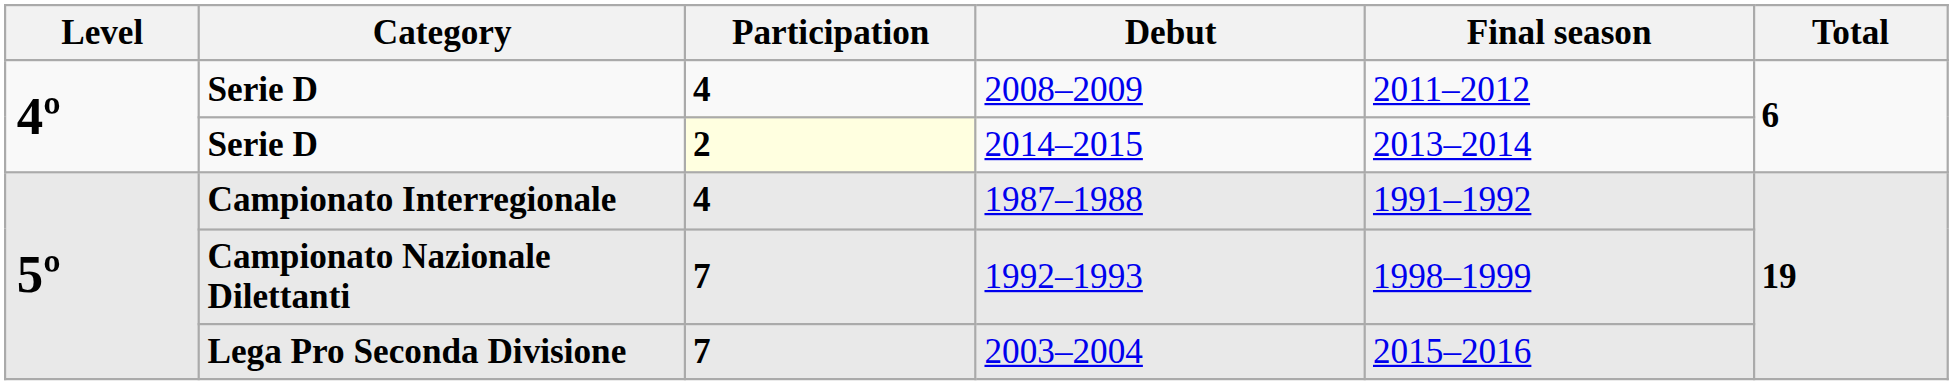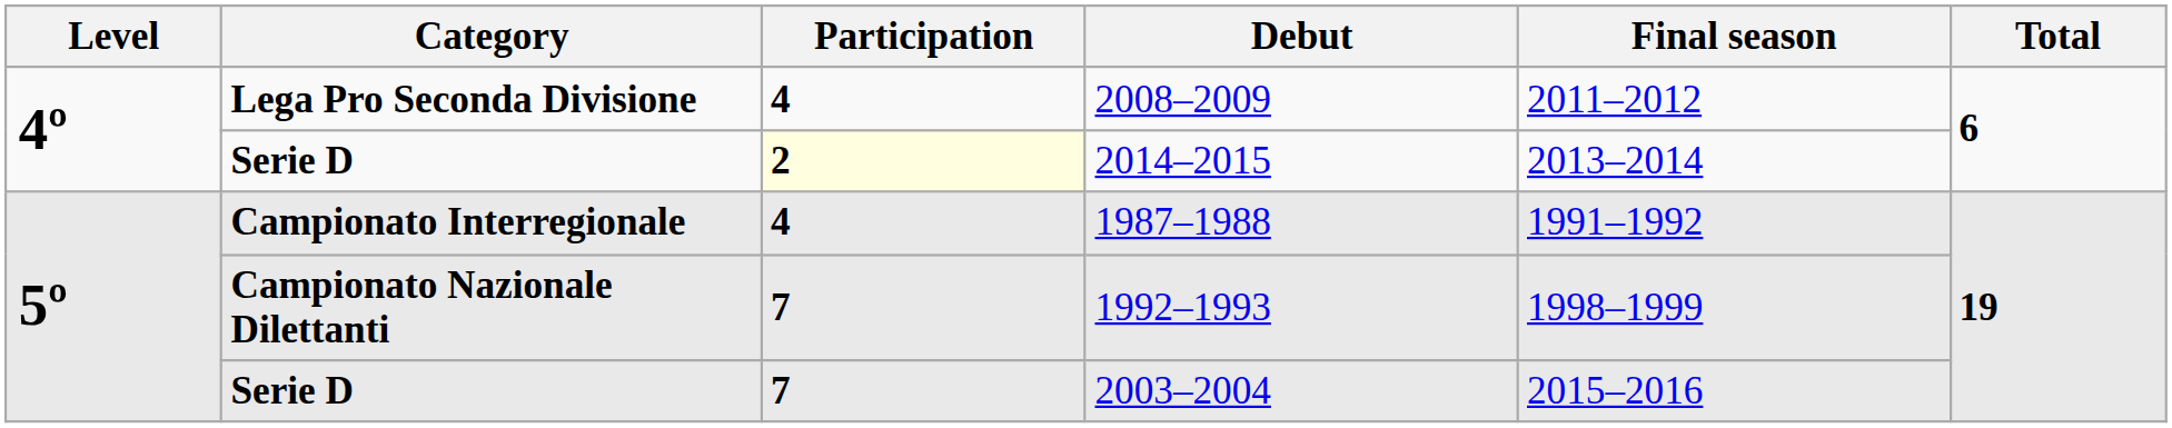 <table class="wikitable center" width=100%>
 <tr>
 <th width="10%">Level</th>
 <th width="25%">Category</th>
 <th width="15%">Participation</th>
 <th width="20%">Debut</th>
 <th width="20%">Final season</th>
 <th width="10%">Total</th>
 </tr>
 <tr>
 <td rowspan=2 style="font-size:150%"><strong>4º</strong></td>
-<td><strong>Serie D</strong></td>
+<td><strong>Lega Pro Seconda Divisione</strong></td>
 <td><strong>4</strong></td>
 <td><a href='#'>2008–2009</a></td>
 <td><a href='#'>2011–2012</a></td>
 <td rowspan=2><strong>6</strong></td>
 </tr>
 <tr>
 <td><strong>Serie D</strong></td>
 <td style="background: lightyellow;"><strong>2</strong></td>
 <td><a href='#'>2014–2015</a></td>
 <td><a href='#'>2013–2014</a></td>
 </tr>
 <tr bgcolor="#E9E9E9">
 <td rowspan=3 style="font-size:150%"><strong>5º</strong></td>
 <td><strong>Campionato Interregionale</strong></td>
 <td><strong>4</strong></td>
 <td><a href='#'>1987–1988</a></td>
 <td><a href='#'>1991–1992</a></td>
 <td rowspan=3><strong>19</strong></td>
 </tr>
 <tr bgcolor="#E9E9E9">
 <td><strong>Campionato Nazionale Dilettanti</strong></td>
 <td><strong>7</strong></td>
 <td><a href='#'>1992–1993</a></td>
 <td><a href='#'>1998–1999</a></td>
 </tr>
 <tr bgcolor="#E9E9E9">
-<td><strong>Lega Pro Seconda Divisione</strong></td>
+<td><strong>Serie D</strong></td>
 <td><strong>7</strong></td>
 <td><a href='#'>2003–2004</a></td>
 <td><a href='#'>2015–2016</a></td>
 </tr>
 </table>
